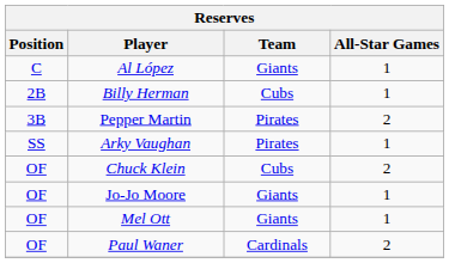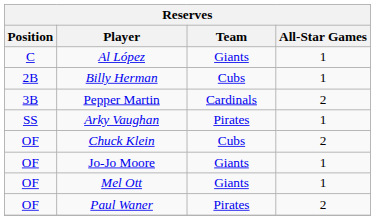 <table class="wikitable" style="font-size: 100%; text-align:right;">
 <tr>
 <th colspan="4">Reserves</th>
 </tr>
 <tr>
 <th>Position</th>
 <th width="150">Player</th>
 <th width="100">Team</th>
 <th>All-Star Games</th>
 </tr>
 <tr>
 <td align="center"><a href='#'>C</a></td>
 <td align="center"><em><a href='#'>Al López</a></em></td>
 <td align="center"><a href='#'>Giants</a></td>
 <td align="center">1</td>
 </tr>
 <tr>
 <td align="center"><a href='#'>2B</a></td>
 <td align="center"><em><a href='#'>Billy Herman</a></em></td>
 <td align="center"><a href='#'>Cubs</a></td>
 <td align="center">1</td>
 </tr>
 <tr>
 <td align="center"><a href='#'>3B</a></td>
 <td align="center"><a href='#'>Pepper Martin</a></td>
-<td align="center"><a href='#'>Pirates</a></td>
+<td align="center"><a href='#'>Cardinals</a></td>
 <td align="center">2</td>
 </tr>
 <tr>
 <td align="center"><a href='#'>SS</a></td>
 <td align="center"><em><a href='#'>Arky Vaughan</a></em></td>
 <td align="center"><a href='#'>Pirates</a></td>
 <td align="center">1</td>
 </tr>
 <tr>
 <td align="center"><a href='#'>OF</a></td>
 <td align="center"><em><a href='#'>Chuck Klein</a></em></td>
 <td align="center"><a href='#'>Cubs</a></td>
 <td align="center">2</td>
 </tr>
 <tr>
 <td align="center"><a href='#'>OF</a></td>
 <td align="center"><a href='#'>Jo-Jo Moore</a></td>
 <td align="center"><a href='#'>Giants</a></td>
 <td align="center">1</td>
 </tr>
 <tr>
 <td align="center"><a href='#'>OF</a></td>
 <td align="center"><em><a href='#'>Mel Ott</a></em></td>
 <td align="center"><a href='#'>Giants</a></td>
 <td align="center">1</td>
 </tr>
 <tr>
 <td align="center"><a href='#'>OF</a></td>
 <td align="center"><em><a href='#'>Paul Waner</a></em></td>
-<td align="center"><a href='#'>Cardinals</a></td>
+<td align="center"><a href='#'>Pirates</a></td>
 <td align="center">2</td>
 </tr>
 <tr>
 </tr>
 </table>
